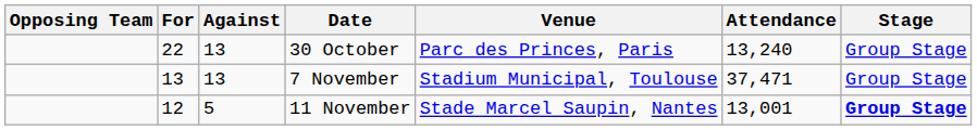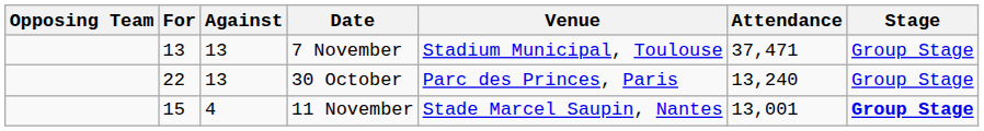 <table class="wikitable">
 <tr>
 <th>Opposing Team</th>
 <th>For</th>
 <th>Against</th>
 <th>Date</th>
 <th>Venue</th>
 <th>Attendance</th>
 <th>Stage</th>
 </tr>
 <tr>
 <td></td>
+<td>13</td>
+<td>13</td>
+<td>7 November</td>
+<td><a href='#'>Stadium Municipal</a>, <a href='#'>Toulouse</a></td>
+<td>37,471</td>
+<td><a href='#'>Group Stage</a></td>
+</tr>
+<tr>
+<td></td>
 <td>22</td>
 <td>13</td>
 <td>30 October</td>
 <td><a href='#'>Parc des Princes</a>, <a href='#'>Paris</a></td>
 <td>13,240</td>
 <td><a href='#'>Group Stage</a></td>
 </tr>
 <tr>
 <td></td>
-<td>13</td>
-<td>13</td>
-<td>7 November</td>
-<td><a href='#'>Stadium Municipal</a>, <a href='#'>Toulouse</a></td>
-<td>37,471</td>
-<td><a href='#'>Group Stage</a></td>
-</tr>
-<tr>
-<td></td>
-<td>12</td>
-<td>5</td>
+<td>15</td>
+<td>4</td>
 <td>11 November</td>
 <td><a href='#'>Stade Marcel Saupin</a>, <a href='#'>Nantes</a></td>
 <td>13,001</td>
 <td><strong><a href='#'>Group Stage</a></strong></td>
 </tr>
 </table>
